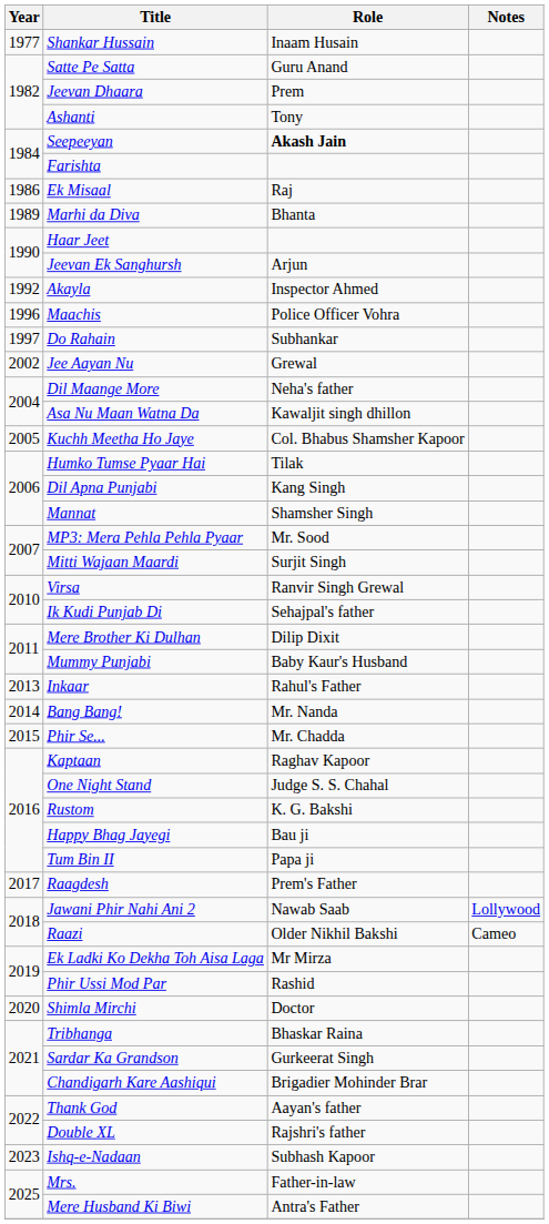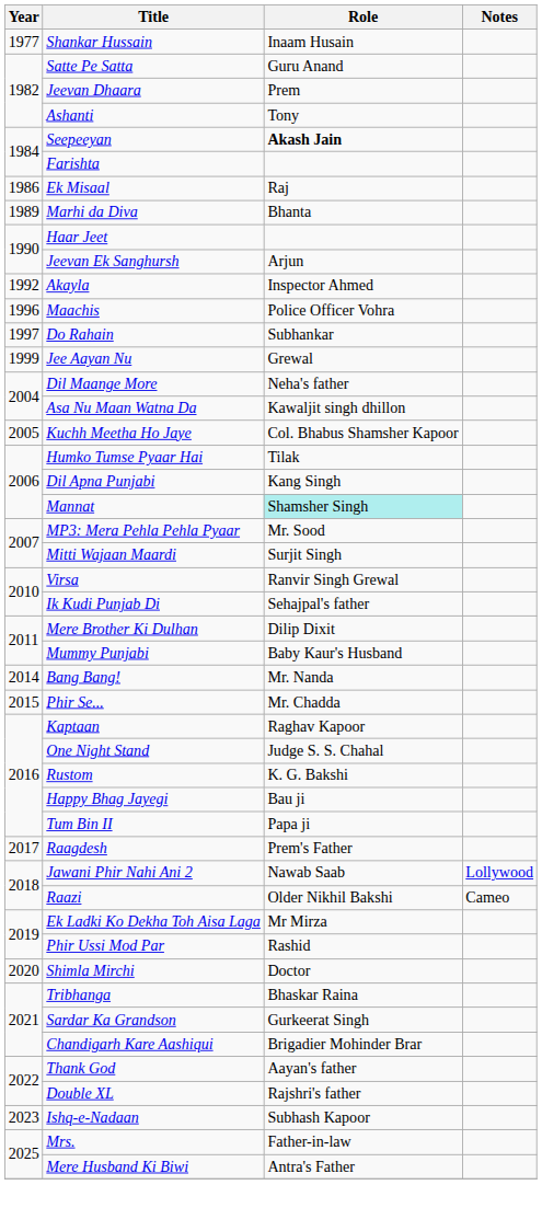 <table class="wikitable sortable">
 <tr>
 <th>Year</th>
 <th>Title</th>
 <th>Role</th>
 <th class="unsortable">Notes</th>
 </tr>
 <tr>
 <td>1977</td>
 <td><em><a href='#'>Shankar Hussain</a></em></td>
 <td>Inaam Husain</td>
 <td></td>
 </tr>
 <tr>
 <td rowspan=3>1982</td>
 <td><em><a href='#'>Satte Pe Satta</a></em></td>
 <td>Guru Anand</td>
 <td></td>
 </tr>
 <tr>
 <td><em><a href='#'>Jeevan Dhaara</a></em></td>
 <td>Prem</td>
 <td></td>
 </tr>
 <tr>
 <td><em><a href='#'>Ashanti</a></em></td>
 <td>Tony</td>
 <td></td>
 </tr>
 <tr>
 <td rowspan=2>1984</td>
 <td><em><a href='#'>Seepeeyan</a></em></td>
 <td><strong>Akash Jain</strong></td>
 <td></td>
 </tr>
 <tr>
 <td><em><a href='#'>Farishta</a></em></td>
 <td></td>
 <td></td>
 </tr>
 <tr>
 <td>1986</td>
 <td><em><a href='#'>Ek Misaal</a></em></td>
 <td>Raj</td>
 <td></td>
 </tr>
 <tr>
 <td>1989</td>
 <td><em><a href='#'>Marhi da Diva</a></em></td>
 <td>Bhanta</td>
 <td></td>
 </tr>
 <tr>
 <td rowspan=2>1990</td>
 <td><em><a href='#'>Haar Jeet</a></em></td>
 <td></td>
 <td></td>
 </tr>
 <tr>
 <td><em><a href='#'>Jeevan Ek Sanghursh</a></em></td>
 <td>Arjun</td>
 <td></td>
 </tr>
 <tr>
 <td>1992</td>
 <td><em><a href='#'>Akayla</a></em></td>
 <td>Inspector Ahmed</td>
 <td></td>
 </tr>
 <tr>
 <td>1996</td>
 <td><em><a href='#'>Maachis</a></em></td>
 <td>Police Officer Vohra</td>
 <td></td>
 </tr>
 <tr>
 <td>1997</td>
 <td><em><a href='#'>Do Rahain</a></em></td>
 <td>Subhankar</td>
 <td></td>
 </tr>
 <tr>
-<td>2002</td>
+<td>1999</td>
 <td><em><a href='#'>Jee Aayan Nu</a></em></td>
 <td>Grewal</td>
 <td></td>
 </tr>
 <tr>
 <td rowspan=2>2004</td>
 <td><em><a href='#'>Dil Maange More</a></em></td>
 <td>Neha's father</td>
 <td></td>
 </tr>
 <tr>
 <td><em><a href='#'>Asa Nu Maan Watna Da</a></em></td>
 <td>Kawaljit singh dhillon</td>
 <td></td>
 </tr>
 <tr>
 <td>2005</td>
 <td><em><a href='#'>Kuchh Meetha Ho Jaye</a></em></td>
 <td>Col. Bhabus Shamsher Kapoor</td>
 <td></td>
 </tr>
 <tr>
 <td rowspan=3>2006</td>
 <td><em><a href='#'>Humko Tumse Pyaar Hai</a></em></td>
 <td>Tilak</td>
 <td></td>
 </tr>
 <tr>
 <td><em><a href='#'>Dil Apna Punjabi</a></em></td>
 <td>Kang Singh</td>
 <td></td>
 </tr>
 <tr>
 <td><em><a href='#'>Mannat</a></em></td>
-<td>Shamsher Singh</td>
+<td style="background: paleturquoise;">Shamsher Singh</td>
 <td></td>
 </tr>
 <tr>
 <td rowspan=2>2007</td>
 <td><em><a href='#'>MP3: Mera Pehla Pehla Pyaar</a></em></td>
 <td>Mr. Sood</td>
 <td></td>
 </tr>
 <tr>
 <td><em><a href='#'>Mitti Wajaan Maardi</a></em></td>
 <td>Surjit Singh</td>
 <td></td>
 </tr>
 <tr>
 <td rowspan=2>2010</td>
 <td><em><a href='#'>Virsa</a></em></td>
 <td>Ranvir Singh Grewal</td>
 <td></td>
 </tr>
 <tr>
 <td><em><a href='#'>Ik Kudi Punjab Di</a></em></td>
 <td>Sehajpal's father</td>
 <td></td>
 </tr>
 <tr>
 <td rowspan=2>2011</td>
 <td><em><a href='#'>Mere Brother Ki Dulhan</a></em></td>
 <td>Dilip Dixit</td>
 <td></td>
 </tr>
 <tr>
 <td><em><a href='#'>Mummy Punjabi</a></em></td>
 <td>Baby Kaur's Husband</td>
-<td></td>
-</tr>
-<tr>
-<td>2013</td>
-<td><em><a href='#'>Inkaar</a></em></td>
-<td>Rahul's Father</td>
 <td></td>
 </tr>
 <tr>
 <td>2014</td>
 <td><em><a href='#'>Bang Bang!</a></em></td>
 <td>Mr. Nanda</td>
 <td></td>
 </tr>
 <tr>
 <td>2015</td>
 <td><em><a href='#'>Phir Se...</a></em></td>
 <td>Mr. Chadda</td>
 <td></td>
 </tr>
 <tr>
 <td rowspan=5>2016</td>
 <td><em><a href='#'>Kaptaan</a></em></td>
 <td>Raghav Kapoor</td>
 <td></td>
 </tr>
 <tr>
 <td><em><a href='#'>One Night Stand</a></em></td>
 <td>Judge S. S. Chahal</td>
 <td></td>
 </tr>
 <tr>
 <td><em><a href='#'>Rustom</a></em></td>
 <td>K. G. Bakshi</td>
 <td></td>
 </tr>
 <tr>
 <td><em><a href='#'>Happy Bhag Jayegi</a></em></td>
 <td>Bau ji</td>
 <td></td>
 </tr>
 <tr>
 <td><em><a href='#'>Tum Bin II</a></em></td>
 <td>Papa ji</td>
 <td></td>
 </tr>
 <tr>
 <td>2017</td>
 <td><em><a href='#'>Raagdesh</a></em></td>
 <td>Prem's Father</td>
 <td></td>
 </tr>
 <tr>
 <td rowspan=2>2018</td>
 <td><em><a href='#'>Jawani Phir Nahi Ani 2</a></em></td>
 <td>Nawab Saab</td>
 <td><a href='#'>Lollywood</a></td>
 </tr>
 <tr>
 <td><em><a href='#'>Raazi</a></em></td>
 <td>Older Nikhil Bakshi</td>
 <td>Cameo</td>
 </tr>
 <tr>
 <td rowspan=2>2019</td>
 <td><em><a href='#'>Ek Ladki Ko Dekha Toh Aisa Laga</a></em></td>
 <td>Mr Mirza</td>
 <td></td>
 </tr>
 <tr>
 <td><em><a href='#'>Phir Ussi Mod Par</a></em></td>
 <td>Rashid</td>
 <td></td>
 </tr>
 <tr>
 <td>2020</td>
 <td><em><a href='#'>Shimla Mirchi</a></em></td>
 <td>Doctor</td>
 <td></td>
 </tr>
 <tr>
 <td rowspan=3>2021</td>
 <td><em><a href='#'>Tribhanga</a></em></td>
 <td>Bhaskar Raina</td>
 <td></td>
 </tr>
 <tr>
 <td><em><a href='#'>Sardar Ka Grandson</a></em></td>
 <td>Gurkeerat Singh</td>
 <td></td>
 </tr>
 <tr>
 <td><em><a href='#'>Chandigarh Kare Aashiqui</a></em></td>
 <td>Brigadier Mohinder Brar</td>
 <td></td>
 </tr>
 <tr>
 <td rowspan=2>2022</td>
 <td><em><a href='#'>Thank God</a></em></td>
 <td>Aayan's father</td>
 <td></td>
 </tr>
 <tr>
 <td><em><a href='#'>Double XL</a></em></td>
 <td>Rajshri's father</td>
 <td></td>
 </tr>
 <tr>
 <td>2023</td>
 <td><em><a href='#'>Ishq-e-Nadaan</a></em></td>
 <td>Subhash Kapoor</td>
 <td></td>
 </tr>
 <tr>
 <td rowspan=2>2025</td>
 <td><em><a href='#'>Mrs.</a></em></td>
 <td>Father-in-law</td>
 <td></td>
 </tr>
 <tr>
 <td><em><a href='#'>Mere Husband Ki Biwi</a></em></td>
 <td>Antra's Father</td>
 <td></td>
 </tr>
 <tr>
 </tr>
 </table>
